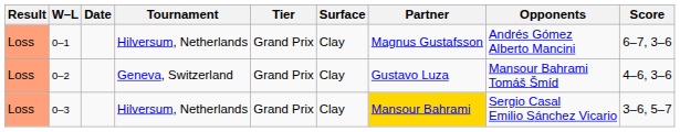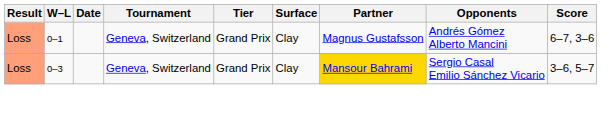 <table class="sortable wikitable">
 <tr>
 <th>Result</th>
 <th class="unsortable">W–L</th>
 <th>Date</th>
 <th>Tournament</th>
 <th>Tier</th>
 <th>Surface</th>
 <th>Partner</th>
 <th>Opponents</th>
 <th class="unsortable">Score</th>
 </tr>
 <tr>
 <td style="background:#ffa07a;">Loss</td>
 <td><small>0–1</small></td>
 <td><a href='#'></a></td>
-<td><a href='#'>Hilversum</a>, Netherlands</td>
+<td><a href='#'>Geneva</a>, Switzerland</td>
 <td>Grand Prix</td>
 <td>Clay</td>
 <td> <a href='#'>Magnus Gustafsson</a></td>
 <td> <a href='#'>Andrés Gómez</a> <br>  <a href='#'>Alberto Mancini</a></td>
 <td>6–7, 3–6</td>
 </tr>
 <tr>
 <td style="background:#ffa07a;">Loss</td>
-<td><small>0–2</small></td>
+<td><small>0–3</small></td>
 <td><a href='#'></a></td>
 <td><a href='#'>Geneva</a>, Switzerland</td>
-<td>Grand Prix</td>
-<td>Clay</td>
-<td> <a href='#'>Gustavo Luza</a></td>
-<td> <a href='#'>Mansour Bahrami</a> <br>  <a href='#'>Tomáš Šmíd</a></td>
-<td>4–6, 3–6</td>
-</tr>
-<tr>
-<td style="background:#ffa07a;">Loss</td>
-<td><small>0–3</small></td>
-<td><a href='#'></a></td>
-<td><a href='#'>Hilversum</a>, Netherlands</td>
 <td>Grand Prix</td>
 <td>Clay</td>
 <td style="background: gold;"> <a href='#'>Mansour Bahrami</a></td>
 <td> <a href='#'>Sergio Casal</a> <br>  <a href='#'>Emilio Sánchez Vicario</a></td>
 <td>3–6, 5–7</td>
 </tr>
 </table>
